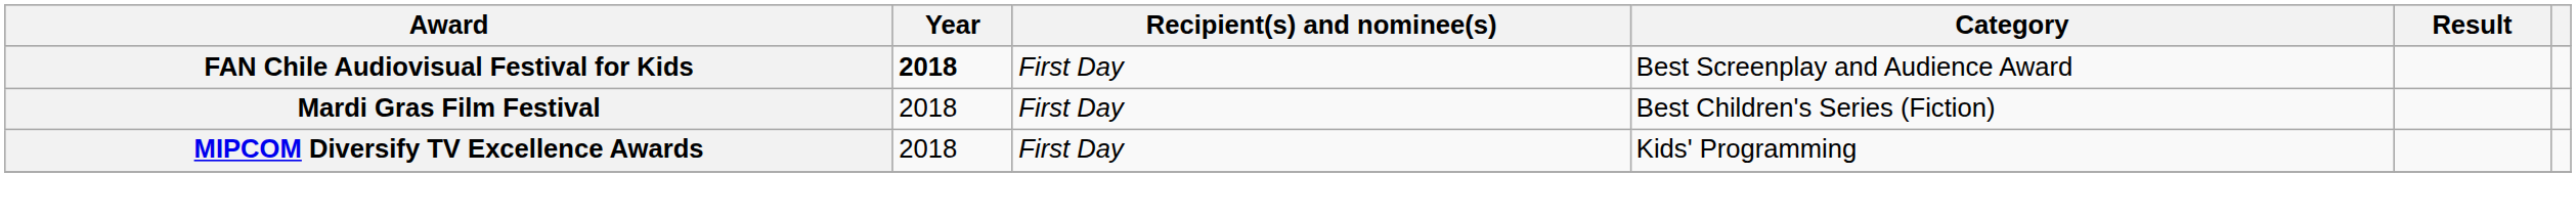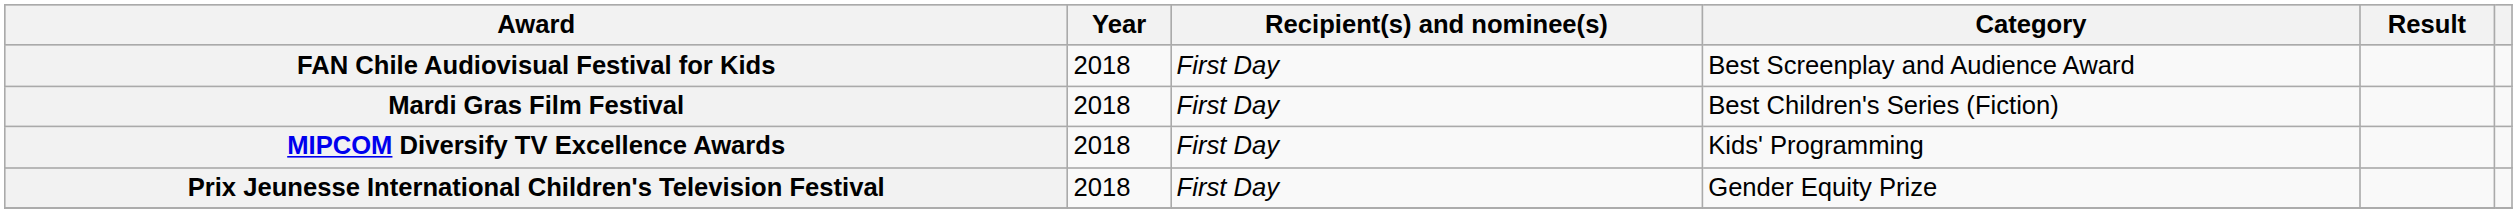 <table class="wikitable plainrowheaders sortable" style="width:99%;">
 <tr style="background:#ccc; text-align:center;">
 <th scope="col">Award</th>
 <th scope="col">Year</th>
 <th scope="col">Recipient(s) and nominee(s)</th>
 <th scope="col">Category</th>
 <th scope="col">Result</th>
 <th scope="col" class="unsortable"></th>
 </tr>
 <tr>
 <th scope="row">FAN Chile Audiovisual Festival for Kids</th>
-<td><strong>2018</strong></td>
+<td>2018</td>
 <td data-sort-value="First Day"><em>First Day</em></td>
 <td>Best Screenplay and Audience Award</td>
 <td></td>
 <td style="text-align:center;"></td>
 </tr>
 <tr>
 <th scope="row">Mardi Gras Film Festival</th>
 <td>2018</td>
 <td data-sort-value="First Day"><em>First Day</em></td>
 <td>Best Children's Series (Fiction)</td>
 <td></td>
 <td style="text-align:center;"></td>
 </tr>
 <tr>
 <th scope="row"><a href='#'>MIPCOM</a> Diversify TV Excellence Awards</th>
 <td>2018</td>
 <td data-sort-value="First Day"><em>First Day</em></td>
 <td>Kids' Programming</td>
 <td></td>
 <td style="text-align:center;"></td>
 </tr>
 <tr>
+<th scope="row">Prix Jeunesse International Children's Television Festival</th>
+<td>2018</td>
+<td data-sort-value="First Day"><em>First Day</em></td>
+<td>Gender Equity Prize</td>
+<td></td>
+<td style="text-align:center;"></td>
+</tr>
+<tr>
 </tr>
 </table>
